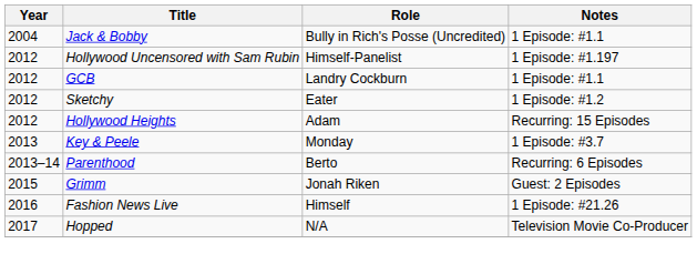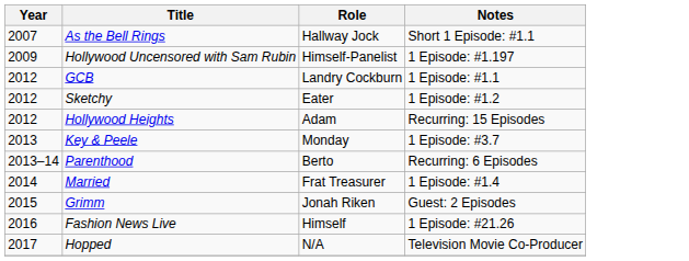 <table class="wikitable sortable">
 <tr>
 <th>Year</th>
 <th>Title</th>
 <th>Role</th>
 <th>Notes</th>
 </tr>
 <tr>
-<td>2004</td>
-<td><em><a href='#'>Jack & Bobby</a></em></td>
-<td>Bully in Rich's Posse (Uncredited)</td>
-<td>1 Episode: #1.1</td>
+<td>2007</td>
+<td><a href='#'><em>As the Bell Rings</em></a></td>
+<td>Hallway Jock</td>
+<td>Short 1 Episode: #1.1</td>
 </tr>
 <tr>
-<td>2012</td>
+<td>2009</td>
 <td><em>Hollywood Uncensored with Sam Rubin</em></td>
 <td>Himself-Panelist</td>
 <td>1 Episode: #1.197</td>
 </tr>
 <tr>
 <td>2012</td>
 <td><a href='#'><em>GCB</em></a></td>
 <td>Landry Cockburn</td>
 <td>1 Episode: #1.1</td>
 </tr>
 <tr>
 <td>2012</td>
 <td><em>Sketchy</em></td>
 <td>Eater</td>
 <td>1 Episode: #1.2</td>
 </tr>
 <tr>
 <td>2012</td>
 <td><a href='#'><em>Hollywood Heights</em></a></td>
 <td>Adam</td>
 <td>Recurring: 15 Episodes</td>
 </tr>
 <tr>
 <td>2013</td>
 <td><em><a href='#'>Key & Peele</a></em></td>
 <td>Monday</td>
 <td>1 Episode: #3.7</td>
 </tr>
 <tr>
 <td>2013–14</td>
 <td><a href='#'><em>Parenthood</em></a></td>
 <td>Berto</td>
 <td>Recurring: 6 Episodes</td>
 </tr>
 <tr>
+<td>2014</td>
+<td><a href='#'><em>Married</em></a></td>
+<td>Frat Treasurer</td>
+<td>1 Episode: #1.4</td>
+</tr>
+<tr>
 <td>2015</td>
 <td><a href='#'><em>Grimm</em></a></td>
 <td>Jonah Riken</td>
 <td>Guest: 2 Episodes</td>
 </tr>
 <tr>
 <td>2016</td>
 <td><em>Fashion News Live</em></td>
 <td>Himself</td>
 <td>1 Episode: #21.26</td>
 </tr>
 <tr>
 <td>2017</td>
 <td><em>Hopped</em></td>
 <td>N/A</td>
 <td>Television Movie Co-Producer</td>
 </tr>
 <tr>
 </tr>
 </table>
